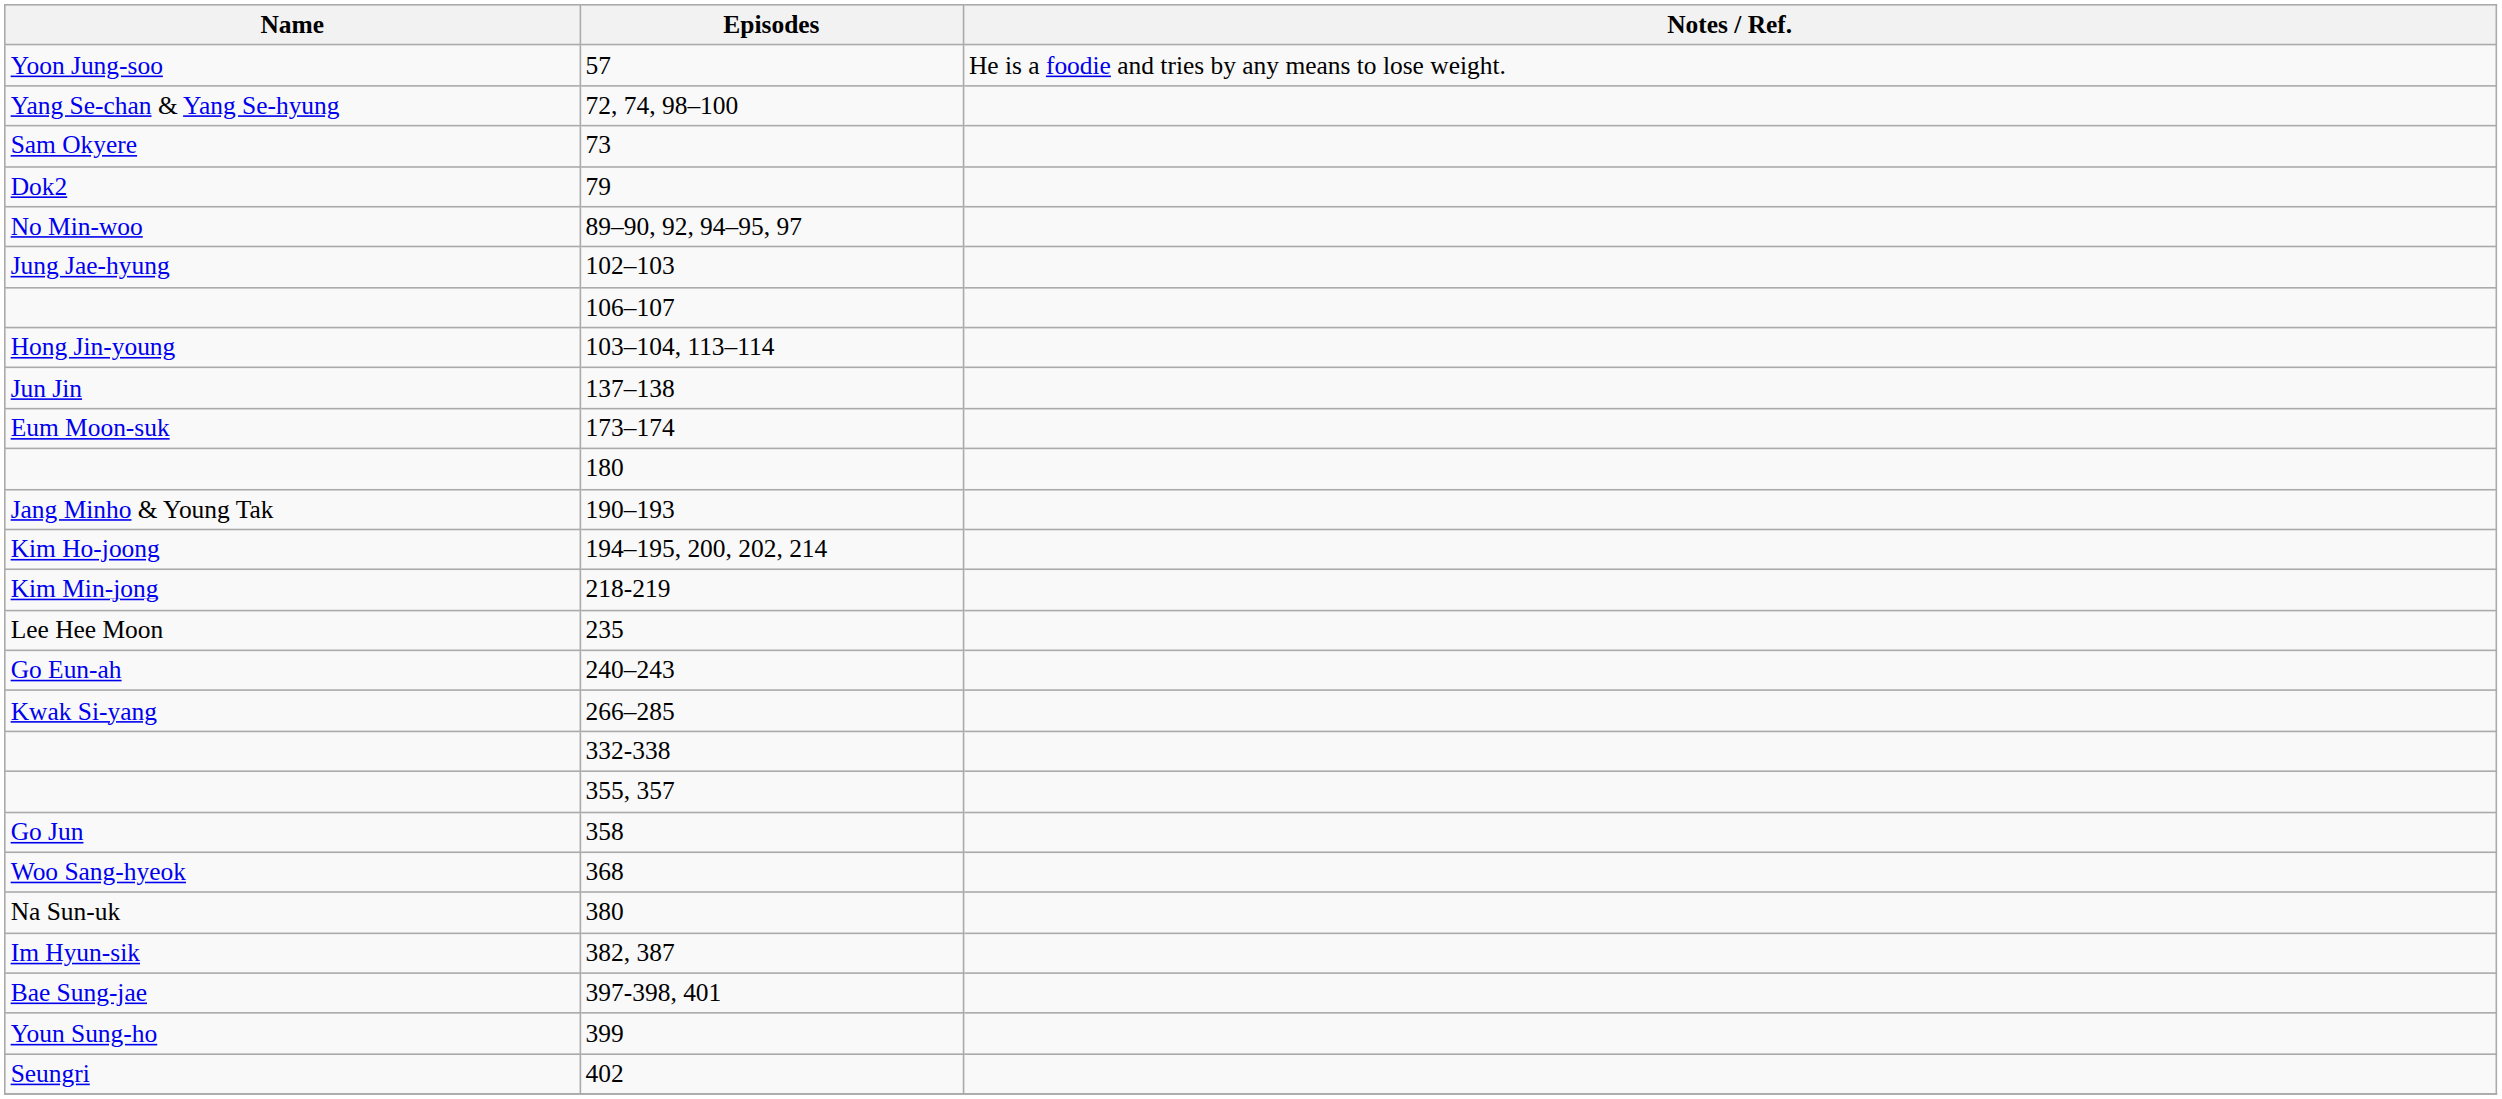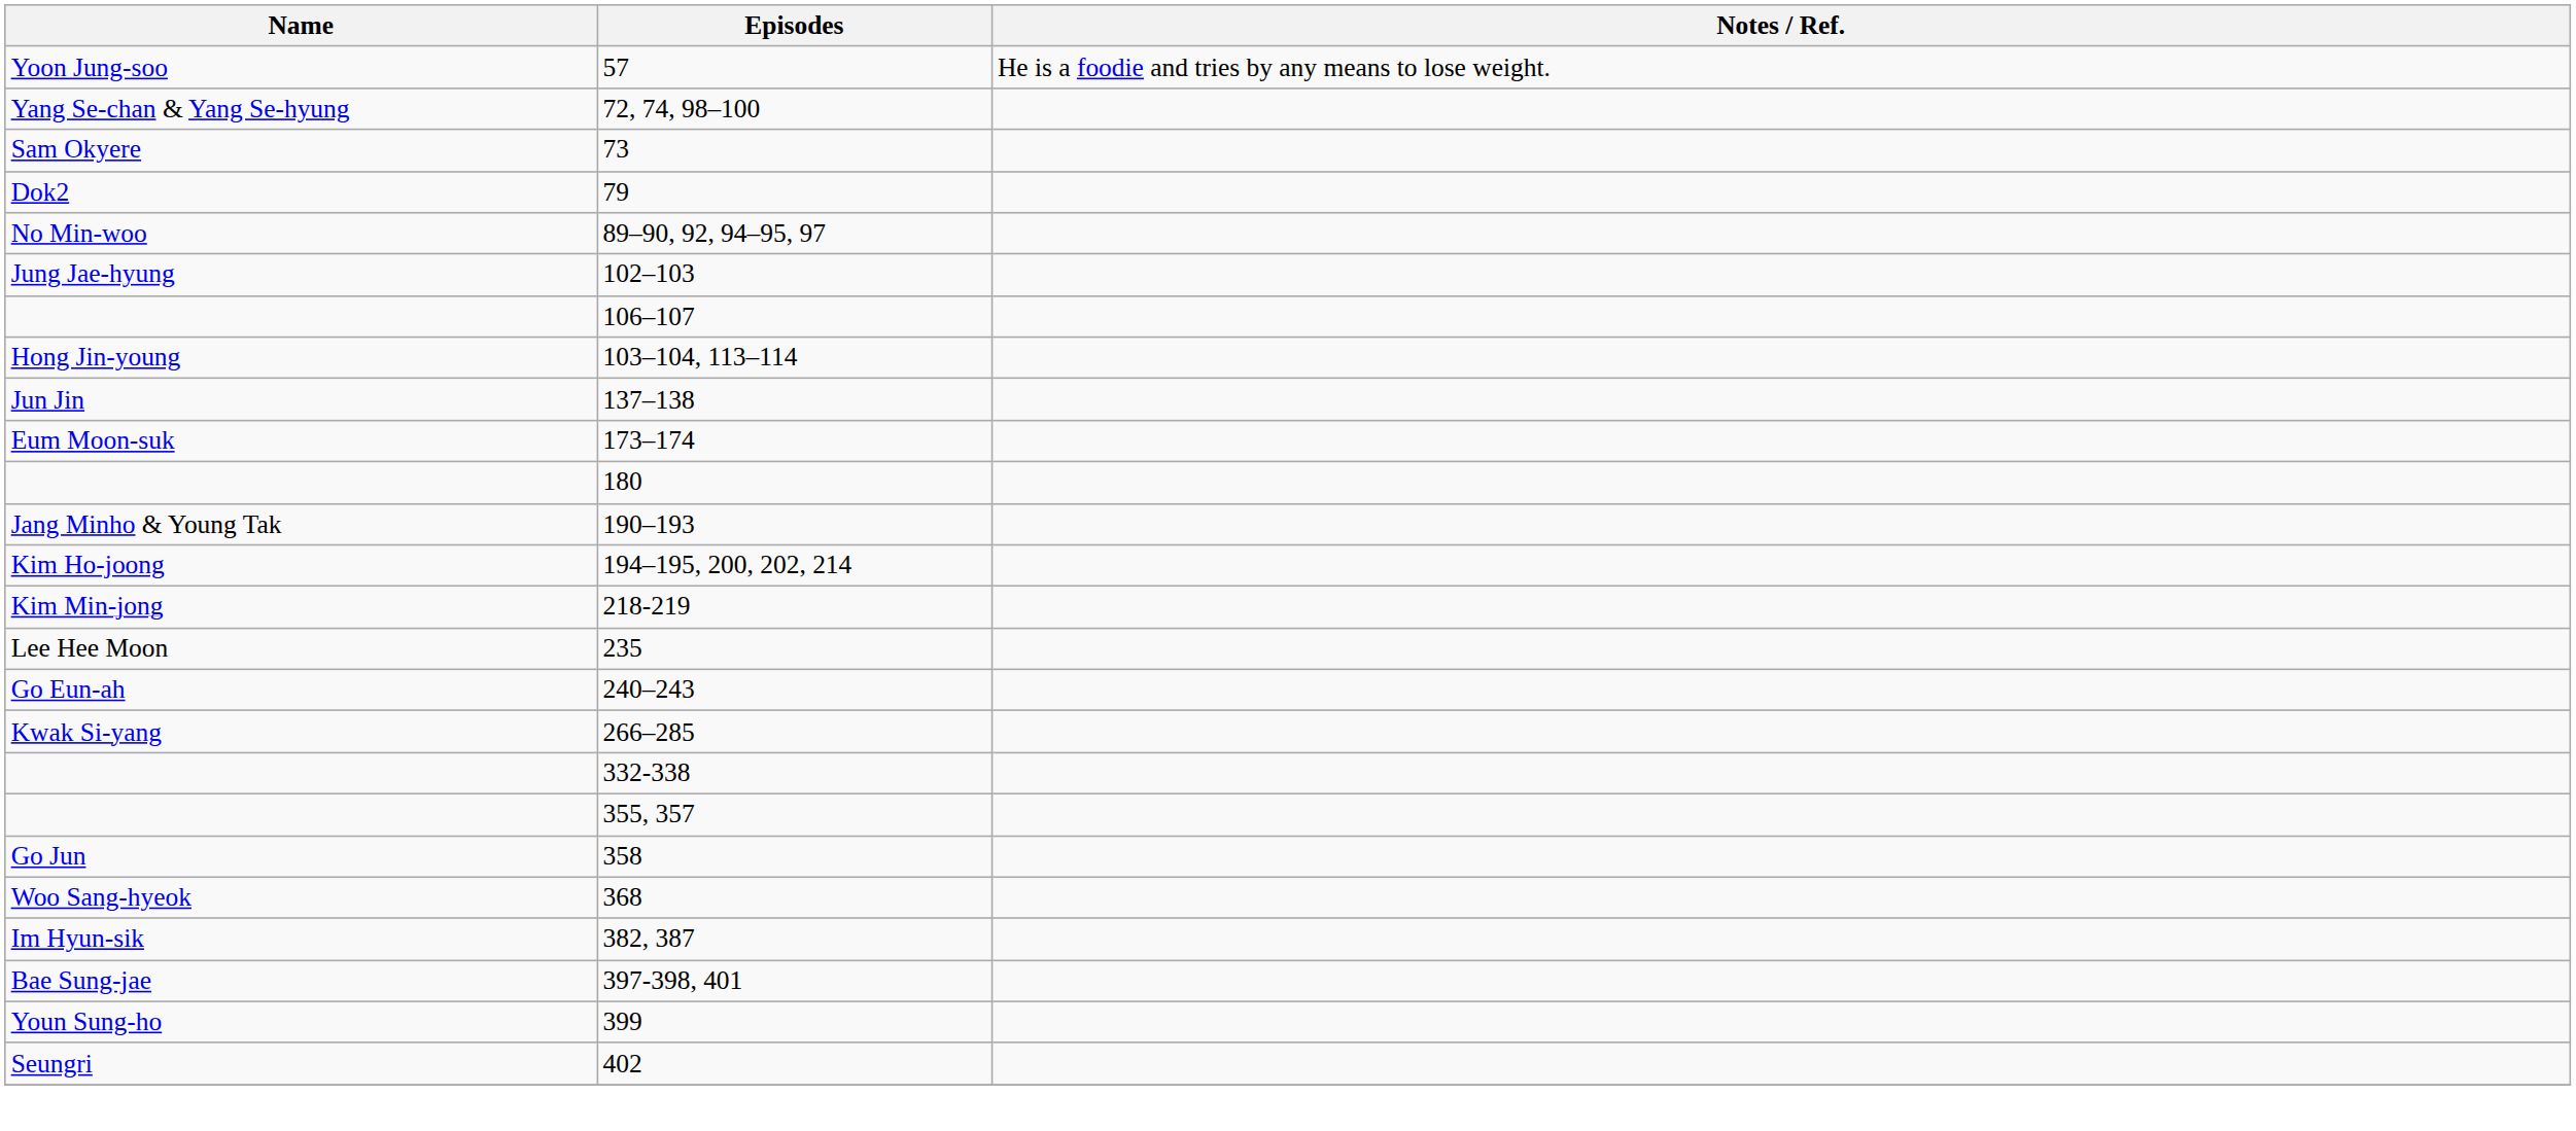 <table class=wikitable>
 <tr>
 <th style="width:15%;text-align:center">Name</th>
 <th style="width:10%;text-align:center">Episodes</th>
 <th style="width:40%;text-align:center">Notes / Ref.</th>
 </tr>
 <tr>
 <td><a href='#'>Yoon Jung-soo</a></td>
 <td>57</td>
 <td>He is a <a href='#'>foodie</a> and tries by any means to lose weight.</td>
 </tr>
 <tr>
 <td><a href='#'>Yang Se-chan</a> & <a href='#'>Yang Se-hyung</a></td>
 <td>72, 74, 98–100</td>
 <td></td>
 </tr>
 <tr>
 <td><a href='#'>Sam Okyere</a></td>
 <td>73</td>
 <td></td>
 </tr>
 <tr>
 <td><a href='#'>Dok2</a></td>
 <td>79</td>
 <td></td>
 </tr>
 <tr>
 <td><a href='#'>No Min-woo</a></td>
 <td>89–90, 92, 94–95, 97</td>
 <td></td>
 </tr>
 <tr>
 <td><a href='#'>Jung Jae-hyung</a></td>
 <td>102–103</td>
 <td></td>
 </tr>
 <tr>
 <td></td>
 <td>106–107</td>
 <td></td>
 </tr>
 <tr>
 <td><a href='#'>Hong Jin-young</a></td>
 <td>103–104, 113–114</td>
 <td></td>
 </tr>
 <tr>
 <td><a href='#'>Jun Jin</a></td>
 <td>137–138</td>
 <td></td>
 </tr>
 <tr>
 <td><a href='#'>Eum Moon-suk</a></td>
 <td>173–174</td>
 <td></td>
 </tr>
 <tr>
 <td></td>
 <td>180</td>
 <td></td>
 </tr>
 <tr>
 <td><a href='#'>Jang Minho</a> & Young Tak</td>
 <td>190–193</td>
 <td></td>
 </tr>
 <tr>
 <td><a href='#'>Kim Ho-joong</a></td>
 <td>194–195, 200, 202, 214</td>
 <td></td>
 </tr>
 <tr>
 <td><a href='#'>Kim Min-jong</a></td>
 <td>218-219</td>
 <td></td>
 </tr>
 <tr>
 <td>Lee Hee Moon</td>
 <td>235</td>
 <td></td>
 </tr>
 <tr>
 <td><a href='#'>Go Eun-ah</a></td>
 <td>240–243</td>
 <td></td>
 </tr>
 <tr>
 <td><a href='#'>Kwak Si-yang</a></td>
 <td>266–285</td>
 <td></td>
 </tr>
 <tr>
 <td></td>
 <td>332-338</td>
 <td></td>
 </tr>
 <tr>
 <td></td>
 <td>355, 357</td>
 <td></td>
 </tr>
 <tr>
 <td><a href='#'>Go Jun</a></td>
 <td>358</td>
 <td></td>
 </tr>
 <tr>
 <td><a href='#'>Woo Sang-hyeok</a></td>
 <td>368</td>
 <td></td>
 </tr>
 <tr>
-<td>Na Sun-uk</td>
-<td>380</td>
-<td></td>
-</tr>
-<tr>
 <td><a href='#'>Im Hyun-sik</a></td>
 <td>382, 387</td>
 <td></td>
 </tr>
 <tr>
 <td><a href='#'>Bae Sung-jae</a></td>
 <td>397-398, 401</td>
 <td></td>
 </tr>
 <tr>
 <td><a href='#'>Youn Sung-ho</a></td>
 <td>399</td>
 <td></td>
 </tr>
 <tr>
 <td><a href='#'>Seungri</a></td>
 <td>402</td>
 <td></td>
 </tr>
 <tr>
 </tr>
 </table>
